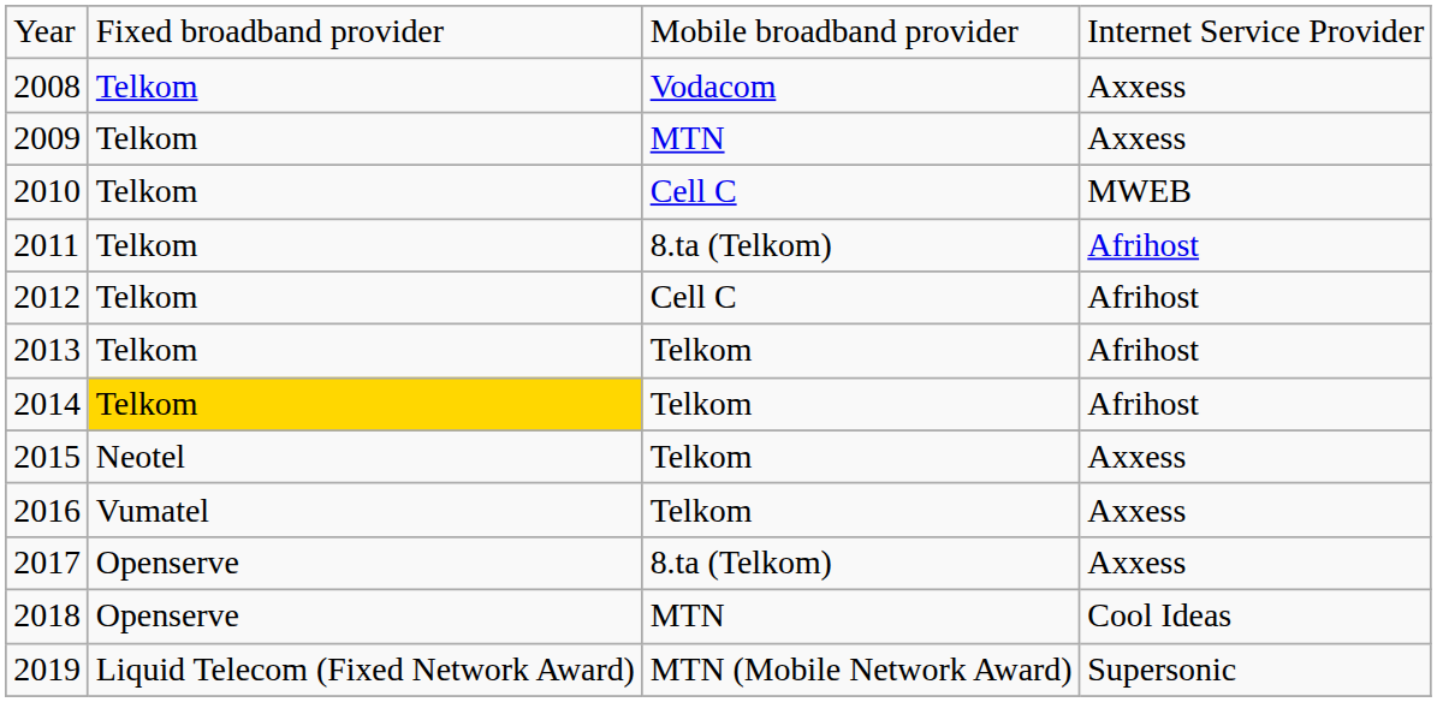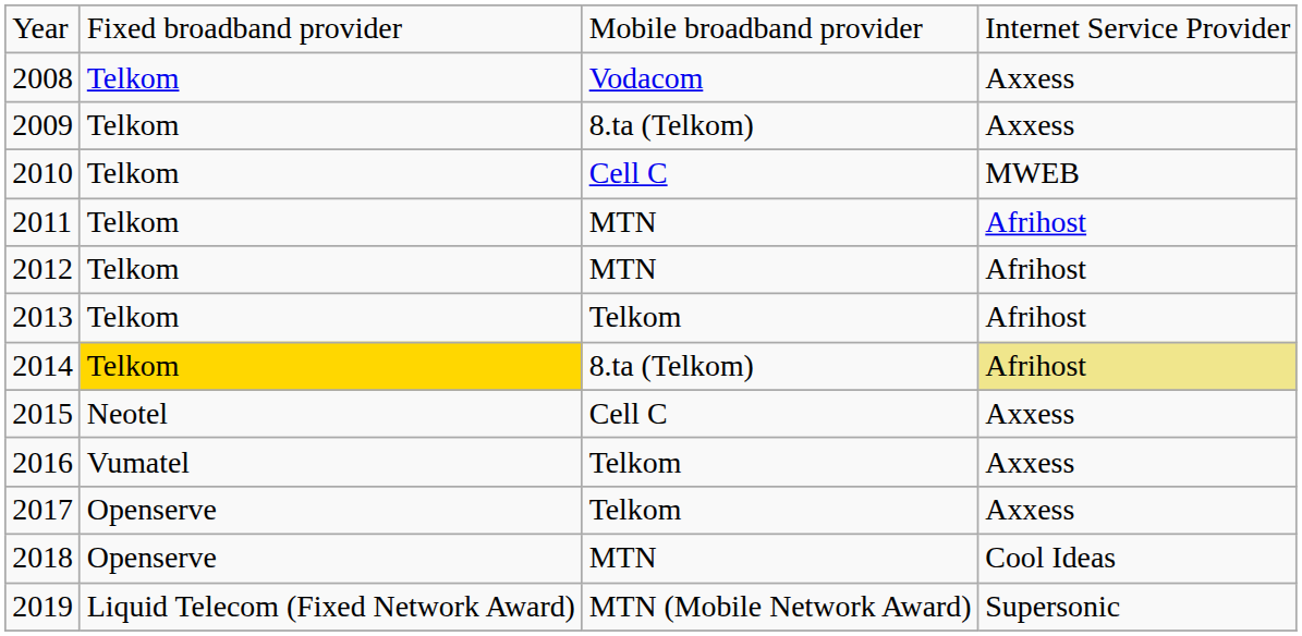 <table class="wikitable">
 <tr>
 <td>Year</td>
 <td>Fixed broadband provider</td>
 <td>Mobile broadband provider</td>
 <td>Internet Service Provider</td>
 </tr>
 <tr>
 <td>2008</td>
 <td><a href='#'>Telkom</a></td>
 <td><a href='#'>Vodacom</a></td>
 <td>Axxess</td>
 </tr>
 <tr>
 <td>2009</td>
 <td>Telkom</td>
-<td><a href='#'>MTN</a></td>
+<td>8.ta (Telkom)</td>
 <td>Axxess</td>
 </tr>
 <tr>
 <td>2010</td>
 <td>Telkom</td>
 <td><a href='#'>Cell C</a></td>
 <td>MWEB</td>
 </tr>
 <tr>
 <td>2011</td>
 <td>Telkom</td>
-<td>8.ta (Telkom)</td>
+<td>MTN</td>
 <td><a href='#'>Afrihost</a></td>
 </tr>
 <tr>
 <td>2012</td>
 <td>Telkom</td>
-<td>Cell C</td>
+<td>MTN</td>
 <td>Afrihost</td>
 </tr>
 <tr>
 <td>2013</td>
 <td>Telkom</td>
 <td>Telkom</td>
 <td>Afrihost</td>
 </tr>
 <tr>
 <td>2014</td>
 <td style="background: gold;">Telkom</td>
-<td>Telkom</td>
-<td>Afrihost</td>
+<td>8.ta (Telkom)</td>
+<td style="background: khaki;">Afrihost</td>
 </tr>
 <tr>
 <td>2015</td>
 <td>Neotel</td>
-<td>Telkom</td>
+<td>Cell C</td>
 <td>Axxess</td>
 </tr>
 <tr>
 <td>2016</td>
 <td>Vumatel</td>
 <td>Telkom</td>
 <td>Axxess</td>
 </tr>
 <tr>
 <td>2017</td>
 <td>Openserve</td>
-<td>8.ta (Telkom)</td>
+<td>Telkom</td>
 <td>Axxess</td>
 </tr>
 <tr>
 <td>2018</td>
 <td>Openserve</td>
 <td>MTN</td>
 <td>Cool Ideas</td>
 </tr>
 <tr>
 <td>2019</td>
 <td>Liquid Telecom (Fixed Network Award)</td>
 <td>MTN (Mobile Network Award)</td>
 <td>Supersonic</td>
 </tr>
 </table>
